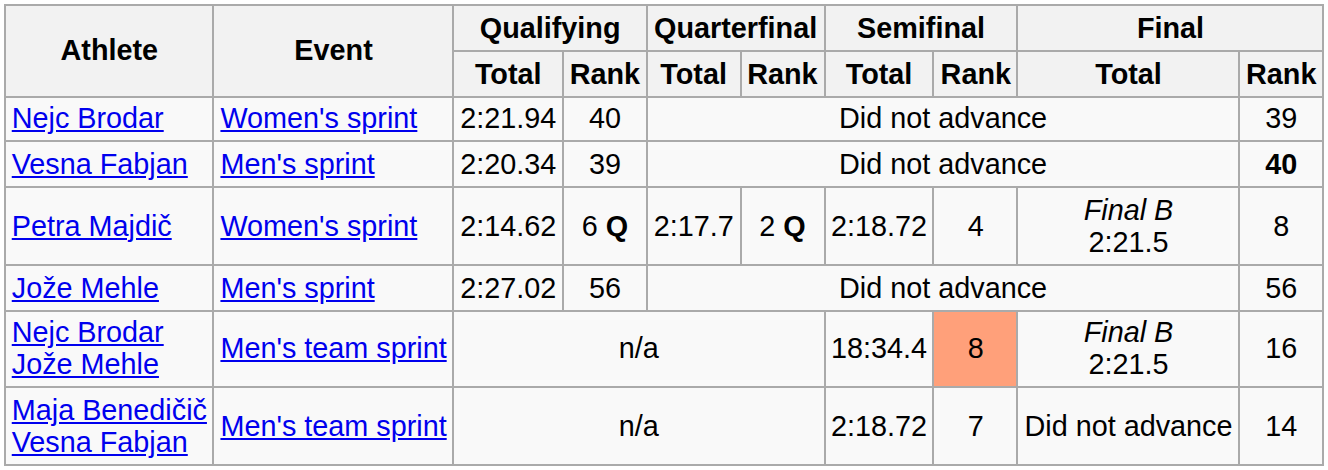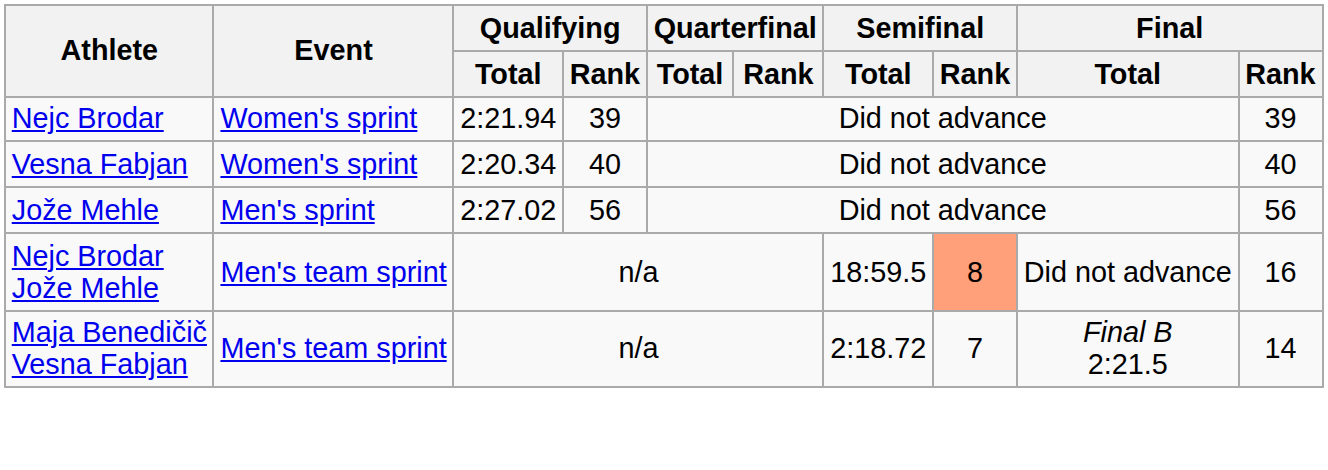 <table class="wikitable" style="font-size:90%">
 <tr>
 <th rowspan="2">Athlete</th>
 <th rowspan="2">Event</th>
 <th colspan="2">Qualifying</th>
 <th colspan="2">Quarterfinal</th>
 <th colspan="2">Semifinal</th>
 <th colspan="2">Final</th>
 </tr>
 <tr>
 <th>Total</th>
 <th>Rank</th>
 <th>Total</th>
 <th>Rank</th>
 <th>Total</th>
 <th>Rank</th>
 <th>Total</th>
 <th>Rank</th>
 </tr>
 <tr>
 <td><a href='#'>Nejc Brodar</a></td>
 <td><a href='#'>Women's sprint</a></td>
 <td align="center">2:21.94</td>
-<td align="center">40</td>
+<td align="center">39</td>
 <td colspan=5 align="center">Did not advance</td>
 <td align="center">39</td>
 </tr>
 <tr>
 <td><a href='#'>Vesna Fabjan</a></td>
-<td><a href='#'>Men's sprint</a></td>
+<td><a href='#'>Women's sprint</a></td>
 <td align="center">2:20.34</td>
-<td align="center">39</td>
+<td align="center">40</td>
 <td colspan=5 align="center">Did not advance</td>
-<td align="center"><strong>40</strong></td>
-</tr>
-<tr>
-<td><a href='#'>Petra Majdič</a></td>
-<td><a href='#'>Women's sprint</a></td>
-<td align="center">2:14.62</td>
-<td align="center">6 <strong>Q</strong></td>
-<td align="center">2:17.7</td>
-<td align="center">2 <strong>Q</strong></td>
-<td align="center">2:18.72</td>
-<td align="center">4</td>
-<td align="center"><em>Final B</em><br>2:21.5</td>
-<td align="center">8</td>
+<td align="center">40</td>
 </tr>
 <tr>
 <td><a href='#'>Jože Mehle</a></td>
 <td><a href='#'>Men's sprint</a></td>
 <td align="center">2:27.02</td>
 <td align="center">56</td>
 <td colspan=5 align="center">Did not advance</td>
 <td align="center">56</td>
 </tr>
 <tr>
 <td><a href='#'>Nejc Brodar</a><br><a href='#'>Jože Mehle</a></td>
 <td><a href='#'>Men's team sprint</a></td>
 <td colspan=4 align="center">n/a</td>
-<td align="center">18:34.4</td>
+<td align="center">18:59.5</td>
 <td align="center" style="background: lightsalmon;">8</td>
-<td align="center"><em>Final B</em><br>2:21.5</td>
+<td align="center">Did not advance</td>
 <td align="center">16</td>
 </tr>
 <tr>
 <td><a href='#'>Maja Benedičič</a><br><a href='#'>Vesna Fabjan</a></td>
 <td><a href='#'>Men's team sprint</a></td>
 <td colspan=4 align="center">n/a</td>
 <td align="center">2:18.72</td>
 <td align="center">7</td>
-<td align="center">Did not advance</td>
+<td align="center"><em>Final B</em><br>2:21.5</td>
 <td align="center">14</td>
 </tr>
 </table>
